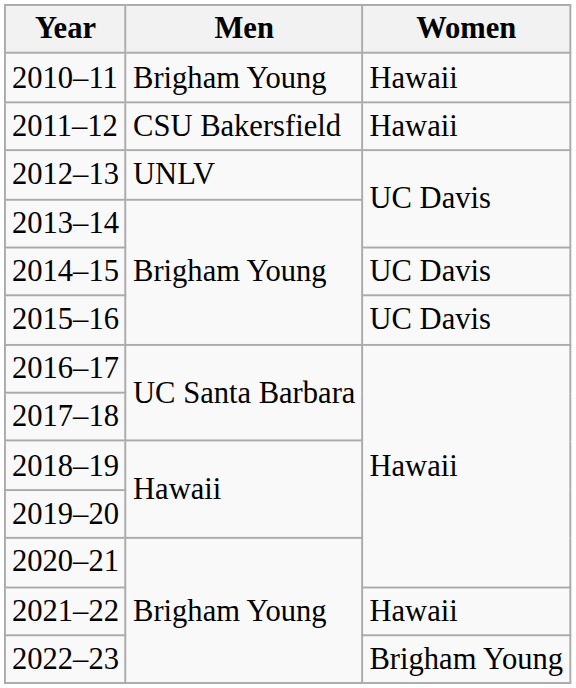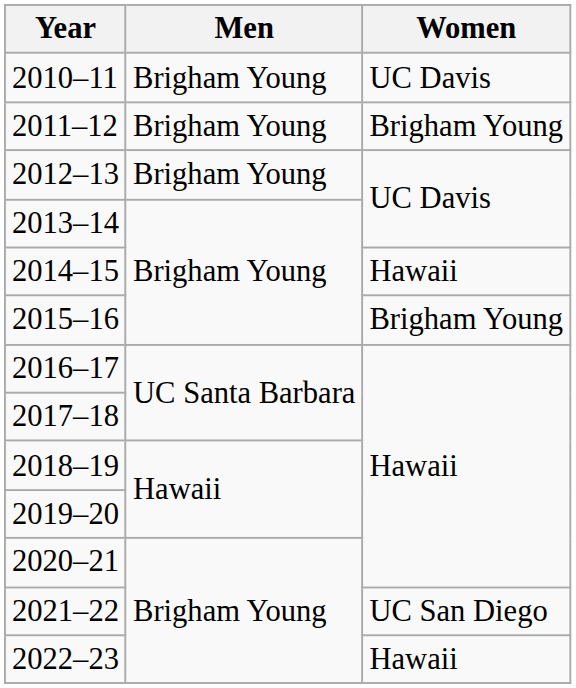 <table class="wikitable">
 <tr>
 <th>Year</th>
 <th>Men</th>
 <th>Women</th>
 </tr>
 <tr>
 <td>2010–11</td>
 <td>Brigham Young</td>
-<td>Hawaii</td>
+<td>UC Davis</td>
 </tr>
 <tr>
 <td>2011–12</td>
-<td>CSU Bakersfield</td>
-<td>Hawaii</td>
+<td>Brigham Young</td>
+<td>Brigham Young</td>
 </tr>
 <tr>
 <td>2012–13</td>
-<td>UNLV</td>
+<td>Brigham Young</td>
 <td rowspan=2>UC Davis</td>
 </tr>
 <tr>
 <td>2013–14</td>
 <td rowspan=3>Brigham Young</td>
 </tr>
 <tr>
 <td>2014–15</td>
-<td>UC Davis</td>
+<td>Hawaii</td>
 </tr>
 <tr>
 <td>2015–16</td>
-<td>UC Davis</td>
+<td>Brigham Young</td>
 </tr>
 <tr>
 <td>2016–17</td>
 <td rowspan=2>UC Santa Barbara</td>
 <td rowspan=5>Hawaii</td>
 </tr>
 <tr>
 <td>2017–18</td>
 </tr>
 <tr>
 <td>2018–19</td>
 <td rowspan=2>Hawaii</td>
 </tr>
 <tr>
 <td>2019–20</td>
 </tr>
 <tr>
 <td>2020–21</td>
 <td rowspan=3>Brigham Young</td>
 </tr>
 <tr>
 <td>2021–22</td>
-<td>Hawaii</td>
+<td>UC San Diego</td>
 </tr>
 <tr>
 <td>2022–23</td>
-<td>Brigham Young</td>
+<td>Hawaii</td>
 </tr>
 </table>
